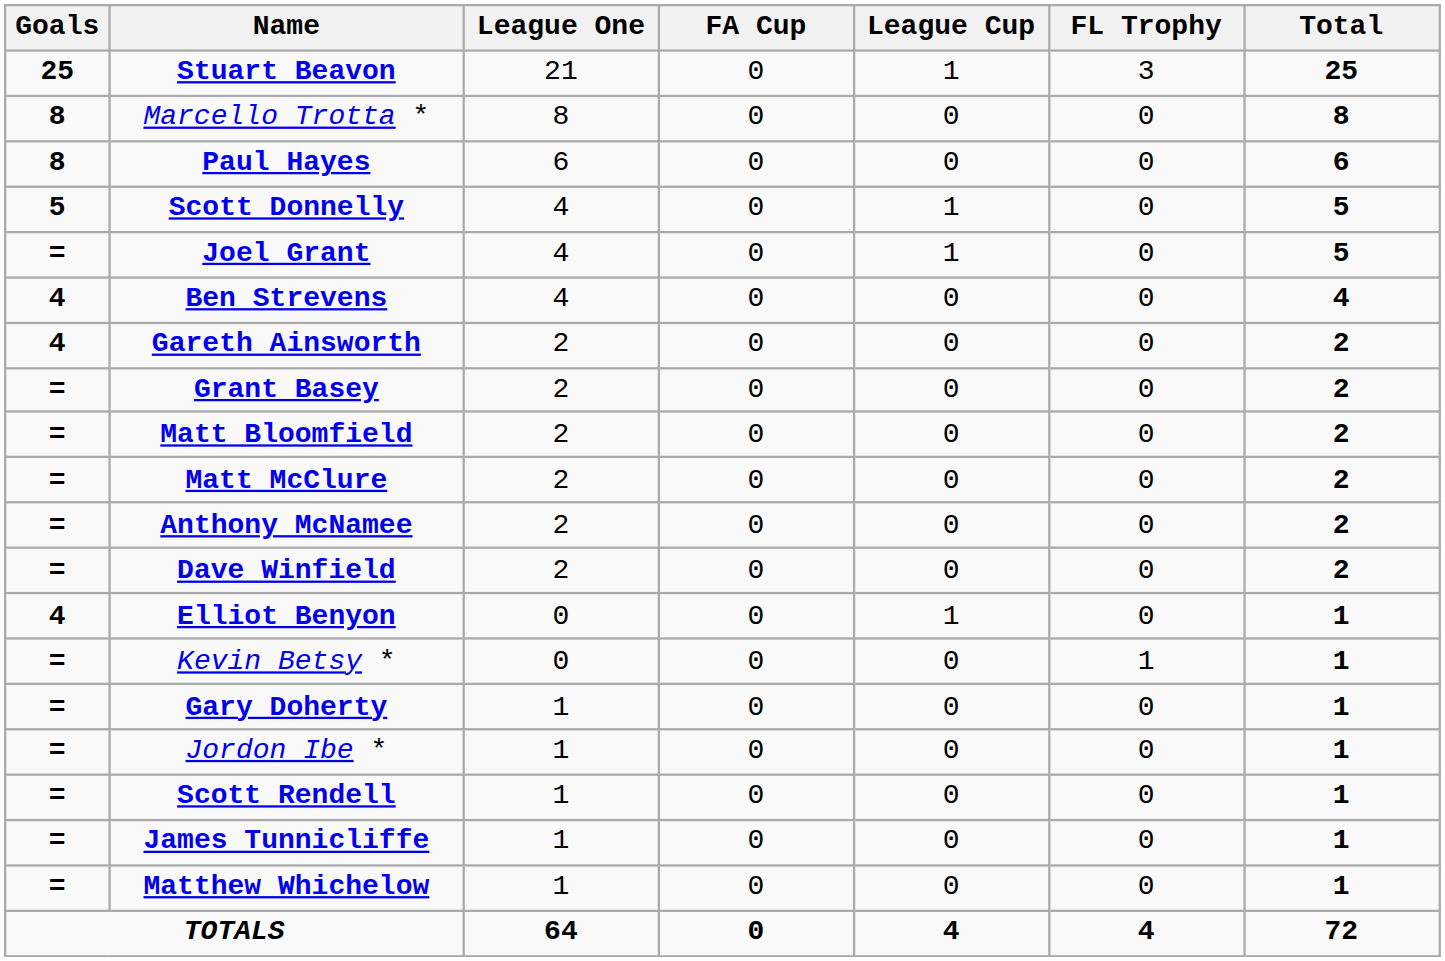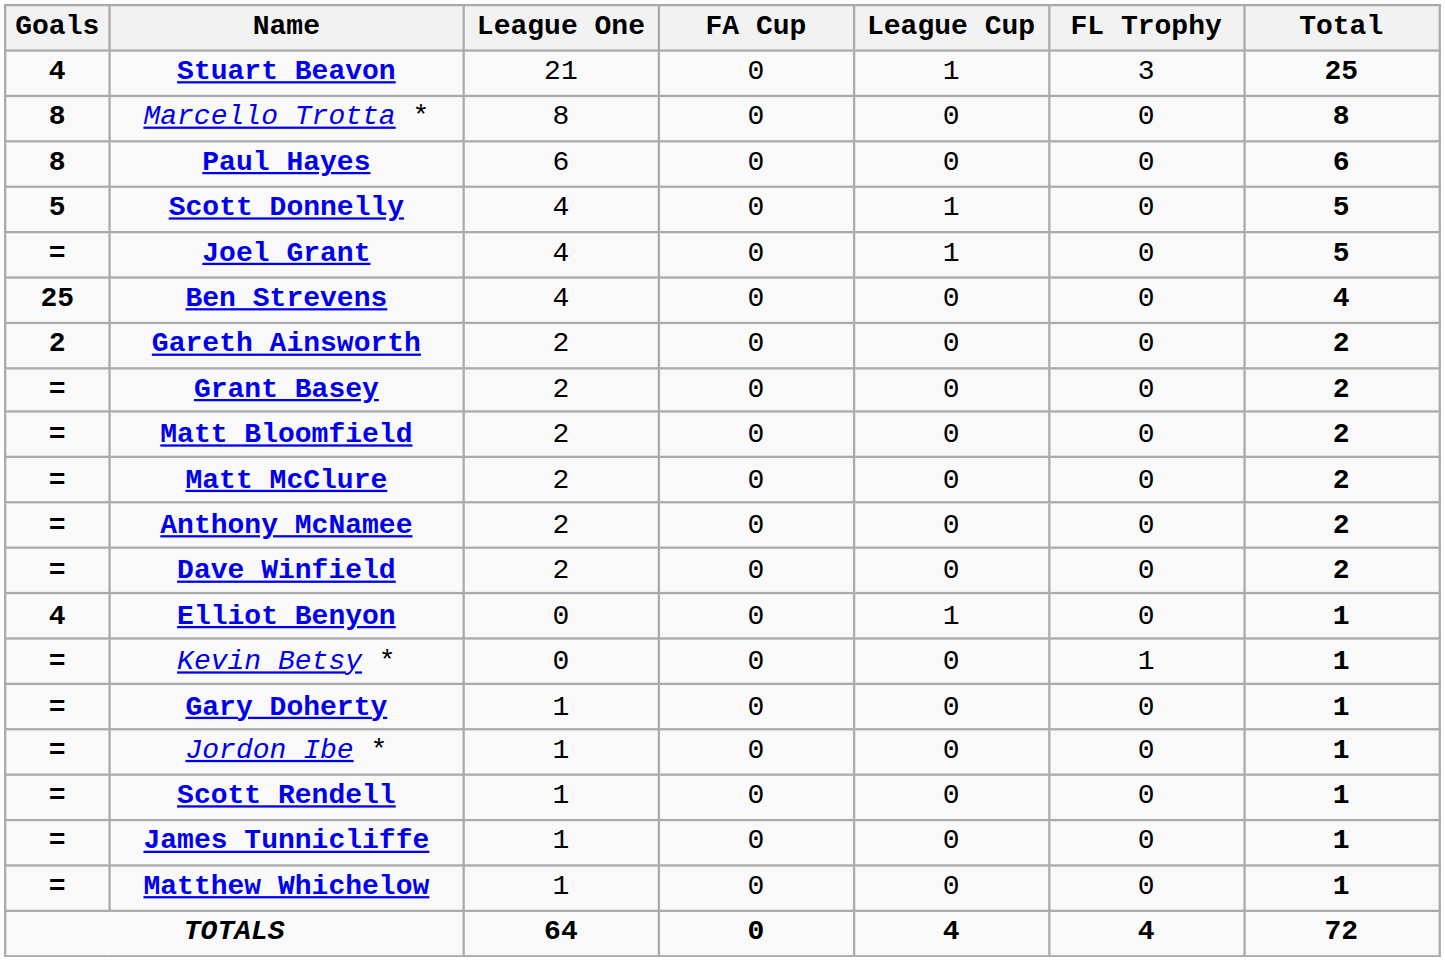 <table class="wikitable" style="font-size: 95%; text-align: center;">
 <tr>
 <th width=40>Goals</th>
 <th width=150>Name</th>
 <th width=80>League One</th>
 <th width=80>FA Cup</th>
 <th width=80>League Cup</th>
 <th width=80>FL Trophy</th>
 <th width=80><strong>Total</strong></th>
 </tr>
 <tr>
-<td><strong>25</strong></td>
+<td><strong>4</strong></td>
 <td><strong><a href='#'>Stuart Beavon</a></strong></td>
 <td>21</td>
 <td>0</td>
 <td>1</td>
 <td>3</td>
 <td><strong>25</strong></td>
 </tr>
 <tr>
 <td><strong>8</strong></td>
 <td><em><a href='#'>Marcello Trotta</a></em> *</td>
 <td>8</td>
 <td>0</td>
 <td>0</td>
 <td>0</td>
 <td><strong>8</strong></td>
 </tr>
 <tr>
 <td><strong>8</strong></td>
 <td><strong><a href='#'>Paul Hayes</a></strong></td>
 <td>6</td>
 <td>0</td>
 <td>0</td>
 <td>0</td>
 <td><strong>6</strong></td>
 </tr>
 <tr>
 <td><strong>5</strong></td>
 <td><strong><a href='#'>Scott Donnelly</a></strong></td>
 <td>4</td>
 <td>0</td>
 <td>1</td>
 <td>0</td>
 <td><strong>5</strong></td>
 </tr>
 <tr>
 <td><strong>=</strong></td>
 <td><strong><a href='#'>Joel Grant</a></strong></td>
 <td>4</td>
 <td>0</td>
 <td>1</td>
 <td>0</td>
 <td><strong>5</strong></td>
 </tr>
 <tr>
-<td><strong>4</strong></td>
+<td><strong>25</strong></td>
 <td><strong><a href='#'>Ben Strevens</a></strong></td>
 <td>4</td>
 <td>0</td>
 <td>0</td>
 <td>0</td>
 <td><strong>4</strong></td>
 </tr>
 <tr>
-<td><strong>4</strong></td>
+<td><strong>2</strong></td>
 <td><strong><a href='#'>Gareth Ainsworth</a></strong></td>
 <td>2</td>
 <td>0</td>
 <td>0</td>
 <td>0</td>
 <td><strong>2</strong></td>
 </tr>
 <tr>
 <td><strong>=</strong></td>
 <td><strong><a href='#'>Grant Basey</a></strong></td>
 <td>2</td>
 <td>0</td>
 <td>0</td>
 <td>0</td>
 <td><strong>2</strong></td>
 </tr>
 <tr>
 <td><strong>=</strong></td>
 <td><strong><a href='#'>Matt Bloomfield</a></strong></td>
 <td>2</td>
 <td>0</td>
 <td>0</td>
 <td>0</td>
 <td><strong>2</strong></td>
 </tr>
 <tr>
 <td><strong>=</strong></td>
 <td><strong><a href='#'>Matt McClure</a></strong></td>
 <td>2</td>
 <td>0</td>
 <td>0</td>
 <td>0</td>
 <td><strong>2</strong></td>
 </tr>
 <tr>
 <td><strong>=</strong></td>
 <td><strong><a href='#'>Anthony McNamee</a></strong></td>
 <td>2</td>
 <td>0</td>
 <td>0</td>
 <td>0</td>
 <td><strong>2</strong></td>
 </tr>
 <tr>
 <td><strong>=</strong></td>
 <td><strong><a href='#'>Dave Winfield</a></strong></td>
 <td>2</td>
 <td>0</td>
 <td>0</td>
 <td>0</td>
 <td><strong>2</strong></td>
 </tr>
 <tr>
 <td><strong>4</strong></td>
 <td><strong><a href='#'>Elliot Benyon</a></strong></td>
 <td>0</td>
 <td>0</td>
 <td>1</td>
 <td>0</td>
 <td><strong>1</strong></td>
 </tr>
 <tr>
 <td><strong>=</strong></td>
 <td><em><a href='#'>Kevin Betsy</a></em> *</td>
 <td>0</td>
 <td>0</td>
 <td>0</td>
 <td>1</td>
 <td><strong>1</strong></td>
 </tr>
 <tr>
 <td><strong>=</strong></td>
 <td><strong><a href='#'>Gary Doherty</a></strong></td>
 <td>1</td>
 <td>0</td>
 <td>0</td>
 <td>0</td>
 <td><strong>1</strong></td>
 </tr>
 <tr>
 <td><strong>=</strong></td>
 <td><em><a href='#'>Jordon Ibe</a></em> *</td>
 <td>1</td>
 <td>0</td>
 <td>0</td>
 <td>0</td>
 <td><strong>1</strong></td>
 </tr>
 <tr>
 <td><strong>=</strong></td>
 <td><strong><a href='#'>Scott Rendell</a></strong></td>
 <td>1</td>
 <td>0</td>
 <td>0</td>
 <td>0</td>
 <td><strong>1</strong></td>
 </tr>
 <tr>
 <td><strong>=</strong></td>
 <td><strong><a href='#'>James Tunnicliffe</a></strong></td>
 <td>1</td>
 <td>0</td>
 <td>0</td>
 <td>0</td>
 <td><strong>1</strong></td>
 </tr>
 <tr>
 <td><strong>=</strong></td>
 <td><strong><a href='#'>Matthew Whichelow</a></strong></td>
 <td>1</td>
 <td>0</td>
 <td>0</td>
 <td>0</td>
 <td><strong>1</strong></td>
 </tr>
 <tr>
 <td colspan="2"><strong><em>TOTALS</em></strong></td>
 <td><strong>64</strong></td>
 <td><strong>0</strong></td>
 <td><strong>4</strong></td>
 <td><strong>4</strong></td>
 <td><strong>72</strong></td>
 </tr>
 </table>
